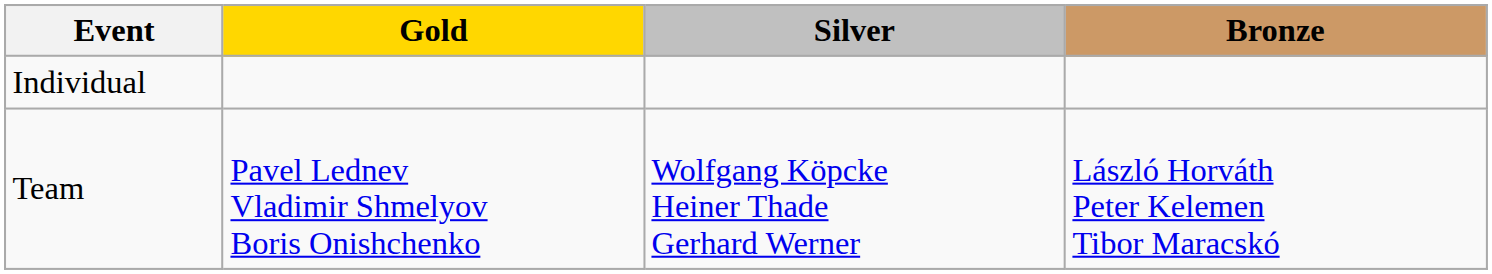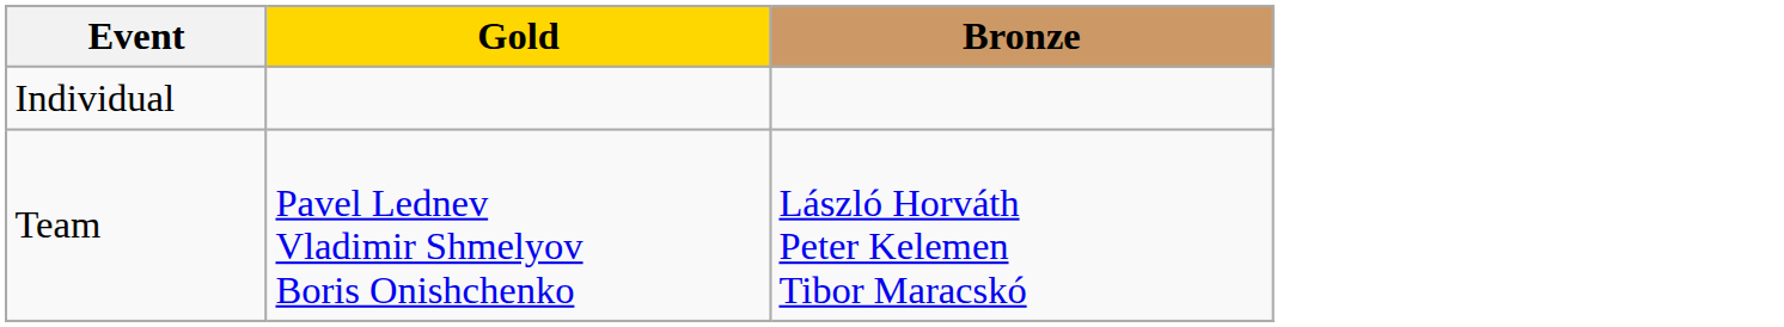 <table class="wikitable">
 <tr>
 <th width="100">Event</th>
 <th style="background-color:gold;" width="200"> Gold</th>
-<th style="background-color:silver;" width="200">Silver</th>
 <th style="background-color:#CC9966;" width="200"> Bronze</th>
 </tr>
 <tr>
 <td>Individual</td>
 <td></td>
 <td></td>
-<td></td>
 </tr>
 <tr>
 <td>Team</td>
 <td> <br> <a href='#'>Pavel Lednev</a> <br> <a href='#'>Vladimir Shmelyov</a><br> <a href='#'>Boris Onishchenko</a></td>
-<td> <br> <a href='#'>Wolfgang Köpcke</a><br> <a href='#'>Heiner Thade</a><br> <a href='#'>Gerhard Werner</a></td>
 <td> <br><a href='#'>László Horváth</a><br> <a href='#'>Peter Kelemen</a><br> <a href='#'>Tibor Maracskó</a></td>
 </tr>
 </table>
